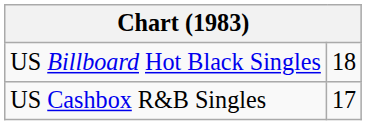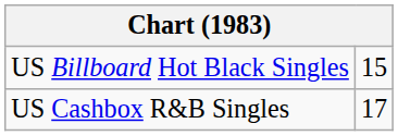 <table class="wikitable sortable">
 <tr>
 <th colspan="2">Chart (1983)</th>
 </tr>
 <tr>
 <td>US <a href='#'><em>Billboard</em></a> <a href='#'>Hot Black Singles</a></td>
-<td style="text-align:center;">18</td>
+<td style="text-align:center;">15</td>
 </tr>
 <tr>
 <td>US <a href='#'>Cashbox</a> R&B Singles</td>
 <td style="text-align:center;">17</td>
 </tr>
 </table>
